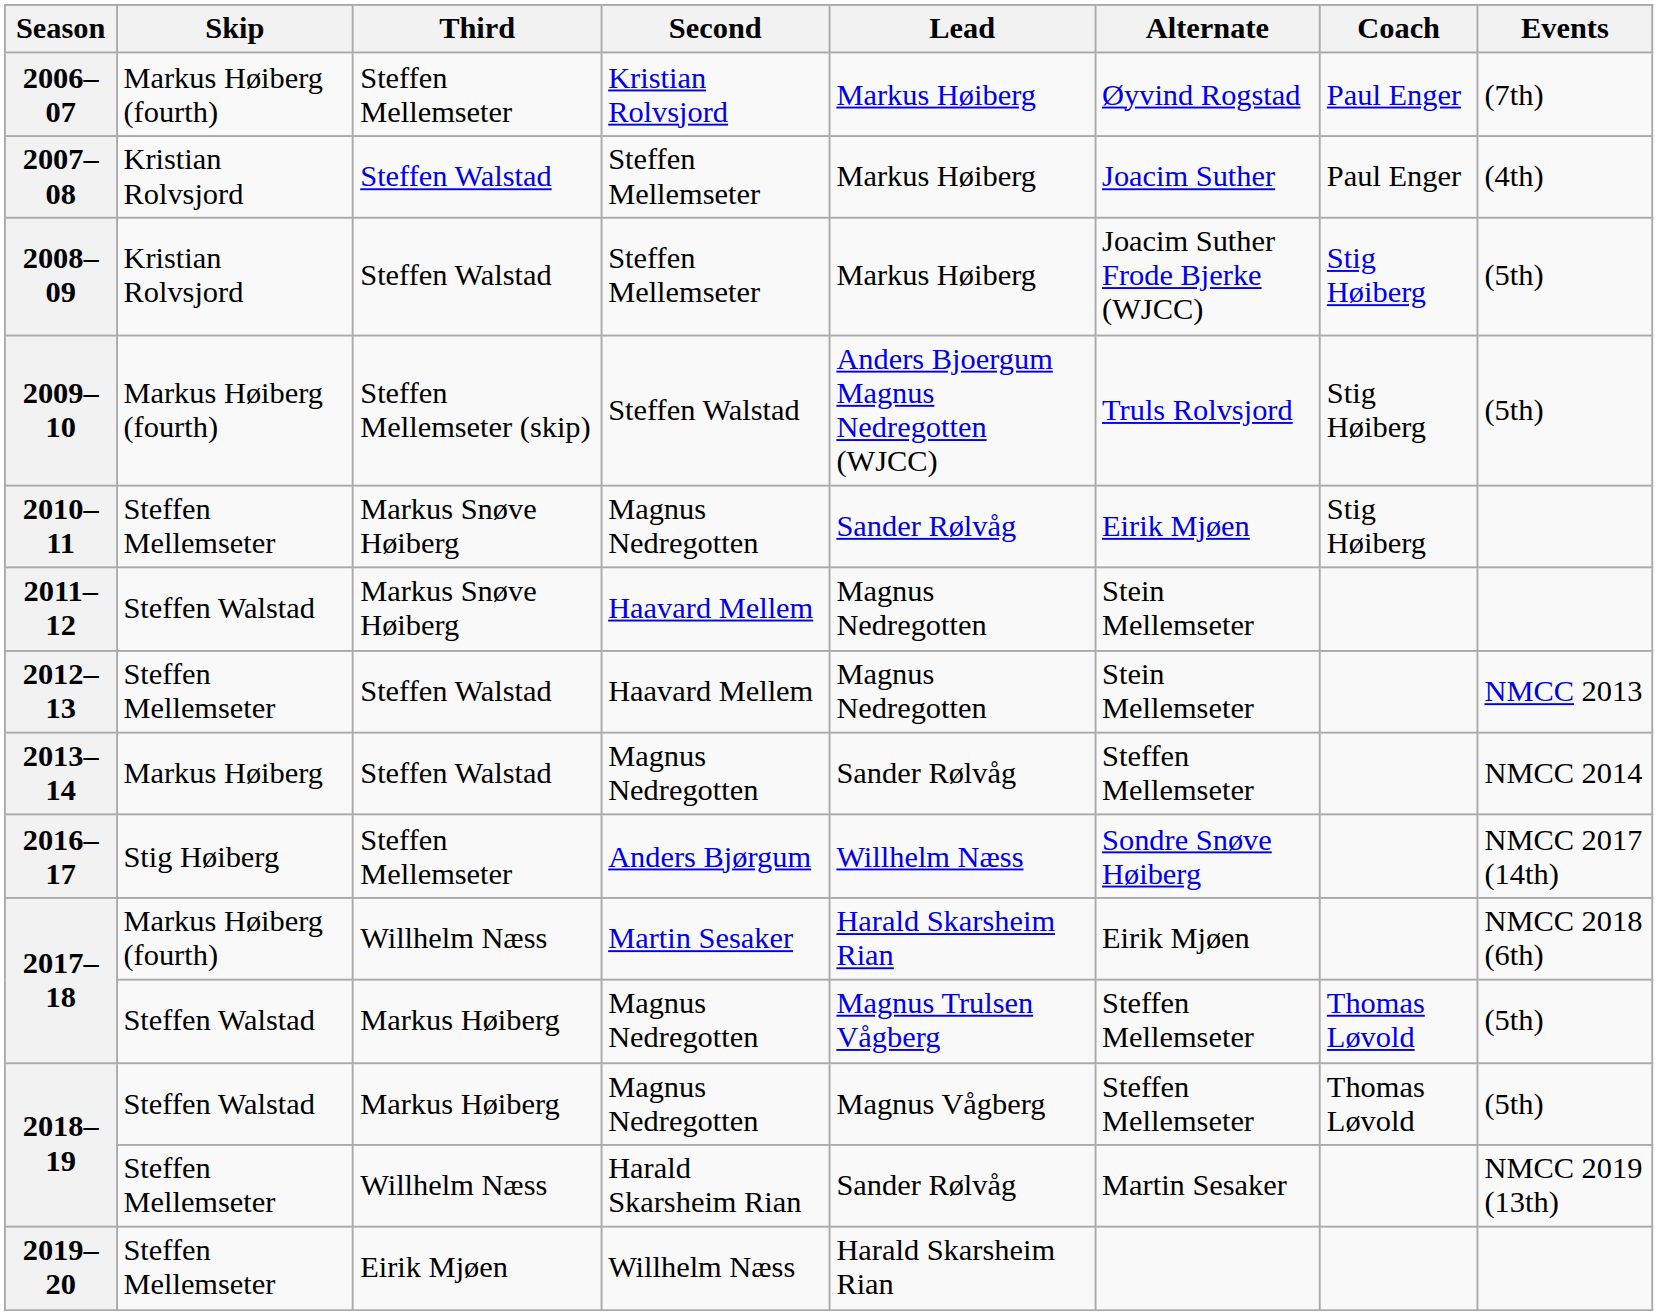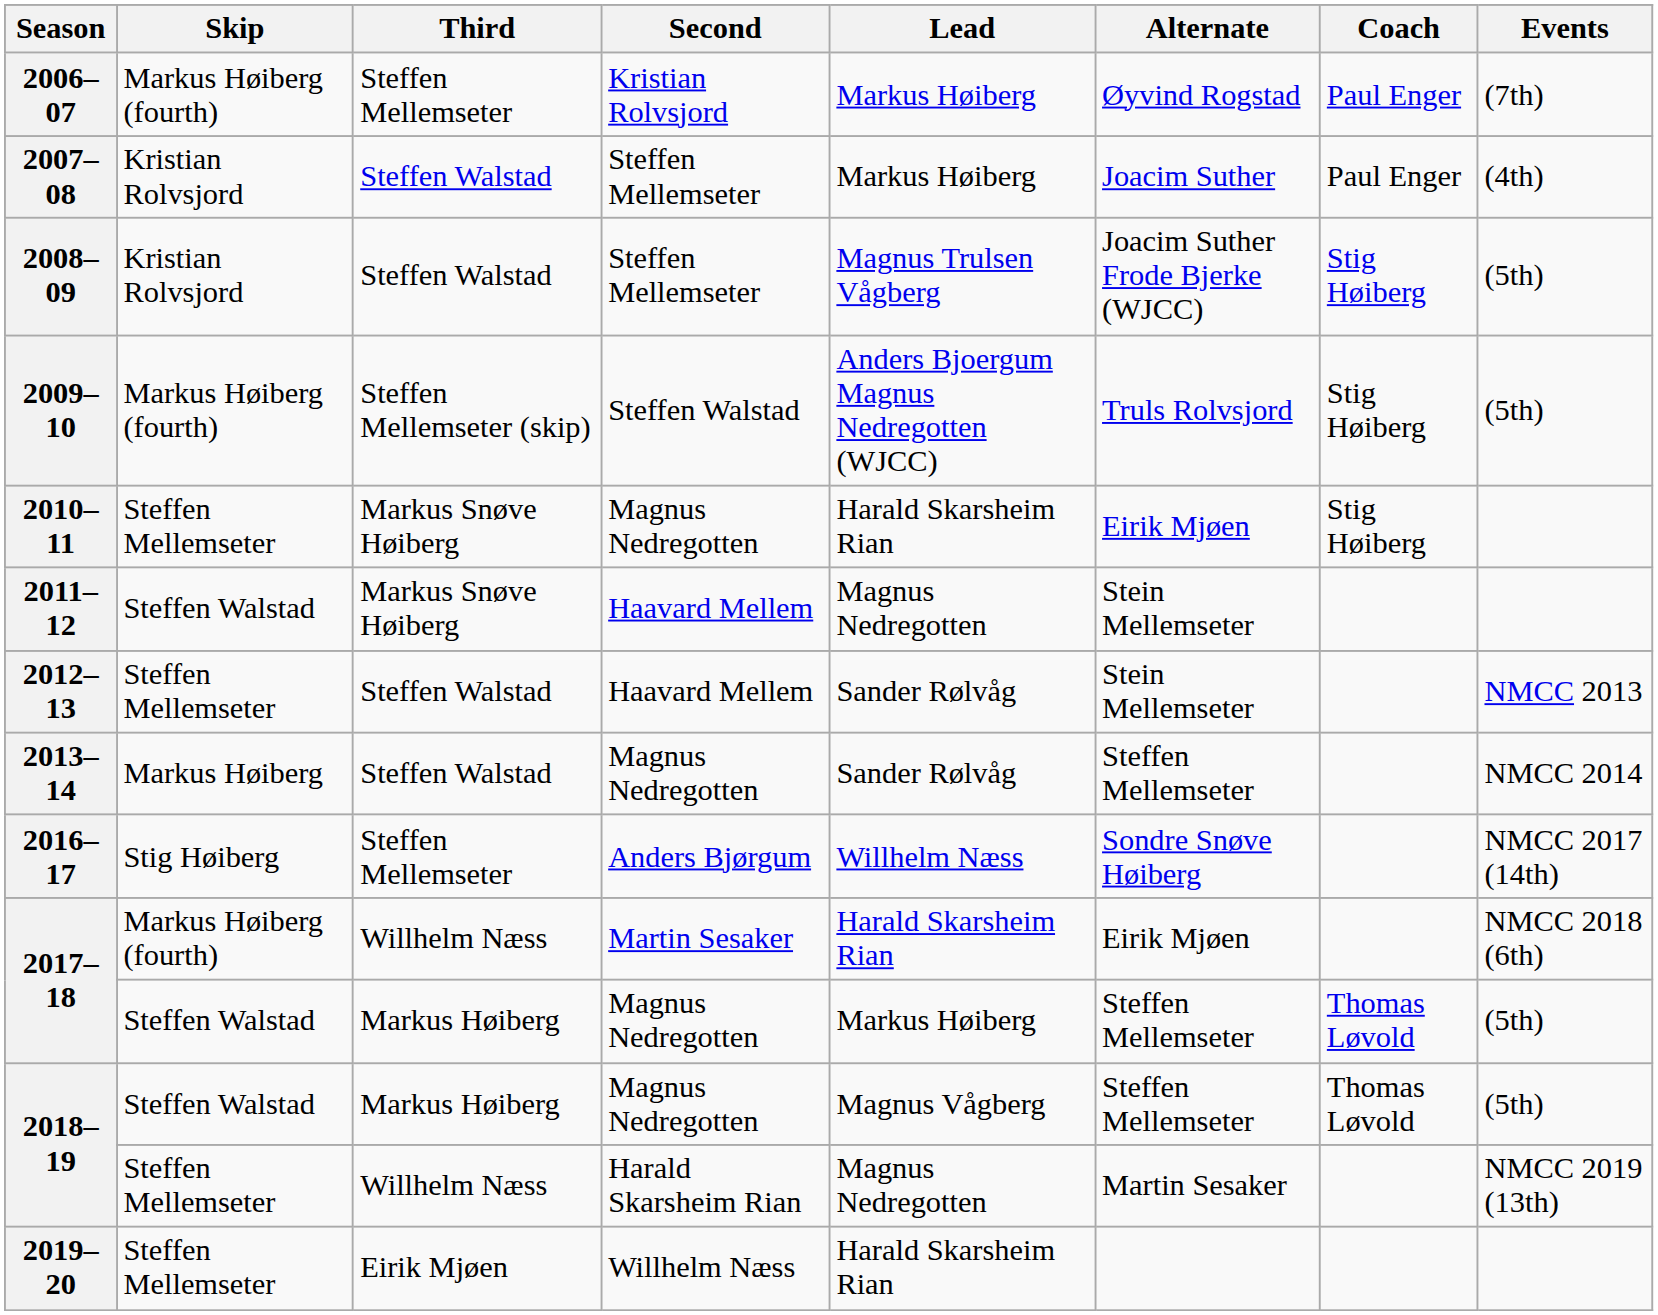 <table class="wikitable">
 <tr>
 <th scope="col">Season</th>
 <th scope="col">Skip</th>
 <th scope="col">Third</th>
 <th scope="col">Second</th>
 <th scope="col">Lead</th>
 <th scope="col">Alternate</th>
 <th scope="col">Coach</th>
 <th scope="col">Events</th>
 </tr>
 <tr>
 <th scope="row">2006–07</th>
 <td>Markus Høiberg (fourth)</td>
 <td>Steffen Mellemseter</td>
 <td><a href='#'>Kristian Rolvsjord</a></td>
 <td><a href='#'>Markus Høiberg</a></td>
 <td><a href='#'>Øyvind Rogstad</a></td>
 <td><a href='#'>Paul Enger</a></td>
 <td> (7th)</td>
 </tr>
 <tr>
 <th scope="row">2007–08</th>
 <td>Kristian Rolvsjord</td>
 <td><a href='#'>Steffen Walstad</a></td>
 <td>Steffen Mellemseter</td>
 <td>Markus Høiberg</td>
 <td><a href='#'>Joacim Suther</a></td>
 <td>Paul Enger</td>
 <td> (4th)</td>
 </tr>
 <tr>
 <th scope="row">2008–09</th>
 <td>Kristian Rolvsjord</td>
 <td>Steffen Walstad</td>
 <td>Steffen Mellemseter</td>
-<td>Markus Høiberg</td>
+<td><a href='#'>Magnus Trulsen Vågberg</a></td>
 <td>Joacim Suther<br><a href='#'>Frode Bjerke</a> (WJCC)</td>
 <td><a href='#'>Stig Høiberg</a></td>
 <td> (5th)</td>
 </tr>
 <tr>
 <th scope="row">2009–10</th>
 <td>Markus Høiberg (fourth)</td>
 <td>Steffen Mellemseter (skip)</td>
 <td>Steffen Walstad</td>
 <td><a href='#'>Anders Bjoergum</a><br><a href='#'>Magnus Nedregotten</a> (WJCC)</td>
 <td><a href='#'>Truls Rolvsjord</a></td>
 <td>Stig Høiberg</td>
 <td> (5th)</td>
 </tr>
 <tr>
 <th scope="row">2010–11</th>
 <td>Steffen Mellemseter</td>
 <td>Markus Snøve Høiberg</td>
 <td>Magnus Nedregotten</td>
-<td><a href='#'>Sander Rølvåg</a></td>
+<td>Harald Skarsheim Rian</td>
 <td><a href='#'>Eirik Mjøen</a></td>
 <td>Stig Høiberg</td>
 <td> </td>
 </tr>
 <tr>
 <th scope="row">2011–12</th>
 <td>Steffen Walstad</td>
 <td>Markus Snøve Høiberg</td>
 <td><a href='#'>Haavard Mellem</a></td>
 <td>Magnus Nedregotten</td>
 <td>Stein Mellemseter</td>
 <td></td>
 <td></td>
 </tr>
 <tr>
 <th scope="row">2012–13</th>
 <td>Steffen Mellemseter</td>
 <td>Steffen Walstad</td>
 <td>Haavard Mellem</td>
-<td>Magnus Nedregotten</td>
+<td>Sander Rølvåg</td>
 <td>Stein Mellemseter</td>
 <td></td>
 <td><a href='#'>NMCC</a> 2013 </td>
 </tr>
 <tr>
 <th scope="row">2013–14</th>
 <td>Markus Høiberg</td>
 <td>Steffen Walstad</td>
 <td>Magnus Nedregotten</td>
 <td>Sander Rølvåg</td>
 <td>Steffen Mellemseter</td>
 <td></td>
 <td>NMCC 2014 </td>
 </tr>
 <tr>
 <th scope="row">2016–17</th>
 <td>Stig Høiberg</td>
 <td>Steffen Mellemseter</td>
 <td><a href='#'>Anders Bjørgum</a></td>
 <td><a href='#'>Willhelm Næss</a></td>
 <td><a href='#'>Sondre Snøve Høiberg</a></td>
 <td></td>
 <td>NMCC 2017 (14th)</td>
 </tr>
 <tr>
 <th scope="row" rowspan=2>2017–18</th>
 <td>Markus Høiberg (fourth)</td>
 <td>Willhelm Næss</td>
 <td><a href='#'>Martin Sesaker</a></td>
 <td><a href='#'>Harald Skarsheim Rian</a></td>
 <td>Eirik Mjøen</td>
 <td></td>
 <td>NMCC 2018 (6th)</td>
 </tr>
 <tr>
 <td>Steffen Walstad</td>
 <td>Markus Høiberg</td>
 <td>Magnus Nedregotten</td>
-<td><a href='#'>Magnus Trulsen Vågberg</a></td>
+<td>Markus Høiberg</td>
 <td>Steffen Mellemseter</td>
 <td><a href='#'>Thomas Løvold</a></td>
 <td> (5th)</td>
 </tr>
 <tr>
 <th scope="row" rowspan=2>2018–19</th>
 <td>Steffen Walstad</td>
 <td>Markus Høiberg</td>
 <td>Magnus Nedregotten</td>
 <td>Magnus Vågberg</td>
 <td>Steffen Mellemseter</td>
 <td>Thomas Løvold</td>
 <td> (5th)</td>
 </tr>
 <tr>
 <td>Steffen Mellemseter</td>
 <td>Willhelm Næss</td>
 <td>Harald Skarsheim Rian</td>
-<td>Sander Rølvåg</td>
+<td>Magnus Nedregotten</td>
 <td>Martin Sesaker</td>
 <td></td>
 <td>NMCC 2019 (13th)</td>
 </tr>
 <tr>
 <th scope="row">2019–20</th>
 <td>Steffen Mellemseter</td>
 <td>Eirik Mjøen</td>
 <td>Willhelm Næss</td>
 <td>Harald Skarsheim Rian</td>
 <td></td>
 <td></td>
 <td></td>
 </tr>
 </table>
